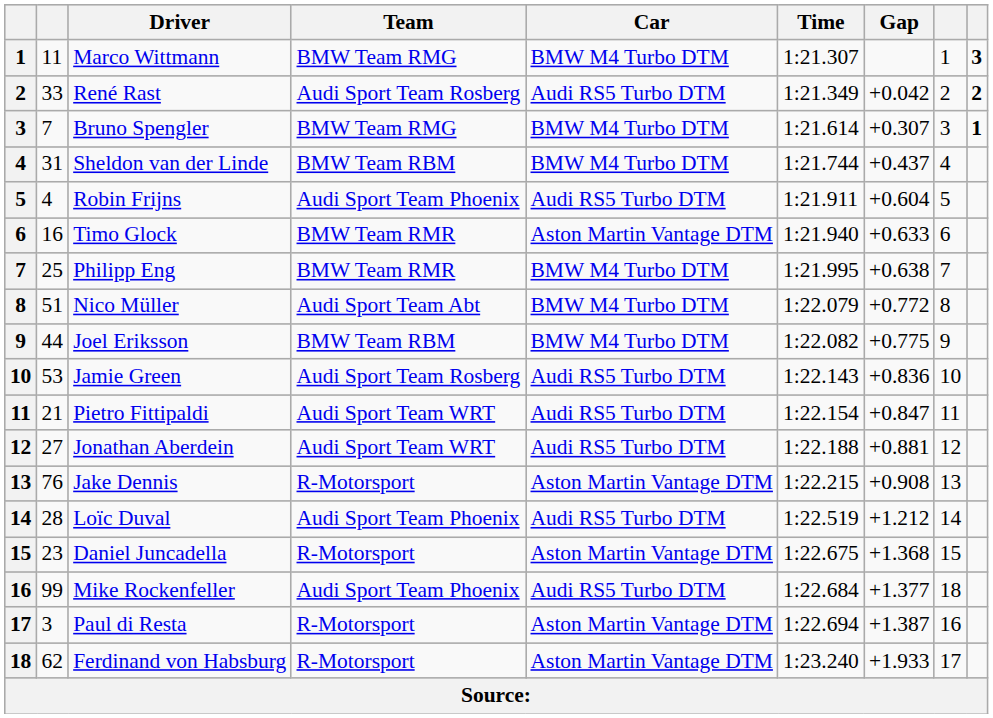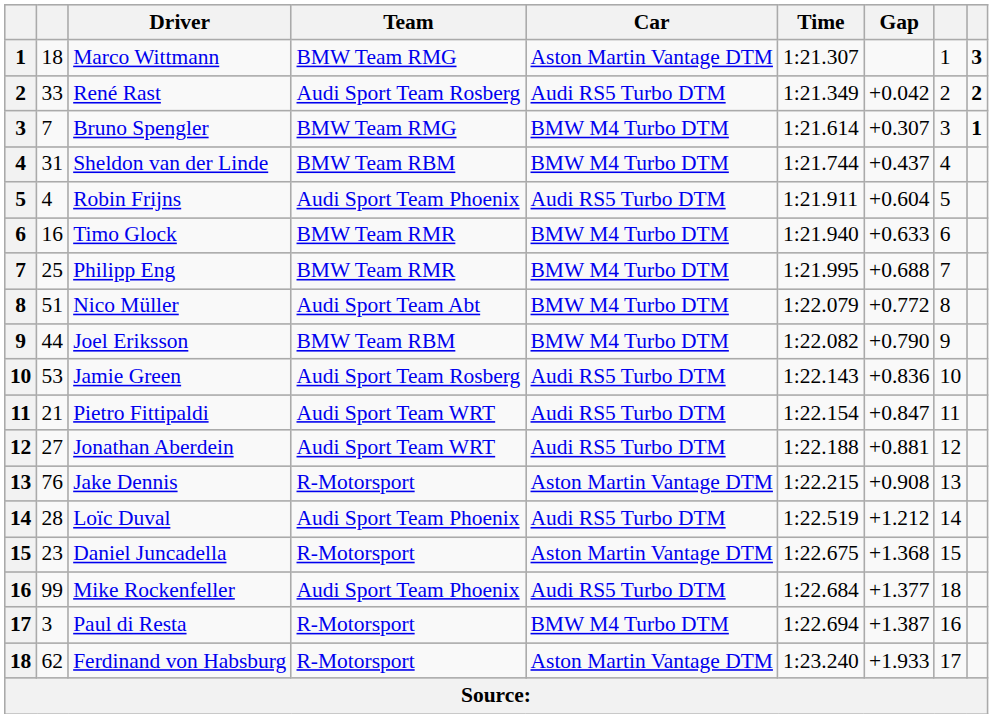 <table class="wikitable" style="font-size: 85%">
 <tr>
 <th></th>
 <th></th>
 <th>Driver</th>
 <th>Team</th>
 <th>Car</th>
 <th>Time</th>
 <th>Gap</th>
 <th></th>
 <th></th>
 </tr>
 <tr>
 <th>1</th>
-<td>11</td>
+<td>18</td>
 <td> <a href='#'>Marco Wittmann</a></td>
 <td><a href='#'>BMW Team RMG</a></td>
-<td><a href='#'>BMW M4 Turbo DTM</a></td>
+<td><a href='#'>Aston Martin Vantage DTM</a></td>
 <td>1:21.307</td>
 <td></td>
 <td>1</td>
 <td align=center><strong>3</strong></td>
 </tr>
 <tr>
 <th>2</th>
 <td>33</td>
 <td> <a href='#'>René Rast</a></td>
 <td><a href='#'>Audi Sport Team Rosberg</a></td>
 <td><a href='#'>Audi RS5 Turbo DTM</a></td>
 <td>1:21.349</td>
 <td>+0.042</td>
 <td>2</td>
 <td align=center><strong>2</strong></td>
 </tr>
 <tr>
 <th>3</th>
 <td>7</td>
 <td> <a href='#'>Bruno Spengler</a></td>
 <td><a href='#'>BMW Team RMG</a></td>
 <td><a href='#'>BMW M4 Turbo DTM</a></td>
 <td>1:21.614</td>
 <td>+0.307</td>
 <td>3</td>
 <td align=center><strong>1</strong></td>
 </tr>
 <tr>
 <th>4</th>
 <td>31</td>
 <td> <a href='#'>Sheldon van der Linde</a></td>
 <td><a href='#'>BMW Team RBM</a></td>
 <td><a href='#'>BMW M4 Turbo DTM</a></td>
 <td>1:21.744</td>
 <td>+0.437</td>
 <td>4</td>
 <td align=center></td>
 </tr>
 <tr>
 <th>5</th>
 <td>4</td>
 <td> <a href='#'>Robin Frijns</a></td>
 <td><a href='#'>Audi Sport Team Phoenix</a></td>
 <td><a href='#'>Audi RS5 Turbo DTM</a></td>
 <td>1:21.911</td>
 <td>+0.604</td>
 <td>5</td>
 <td align=center></td>
 </tr>
 <tr>
 <th>6</th>
 <td>16</td>
 <td> <a href='#'>Timo Glock</a></td>
 <td><a href='#'>BMW Team RMR</a></td>
-<td><a href='#'>Aston Martin Vantage DTM</a></td>
+<td><a href='#'>BMW M4 Turbo DTM</a></td>
 <td>1:21.940</td>
 <td>+0.633</td>
 <td>6</td>
 <td align=center></td>
 </tr>
 <tr>
 <th>7</th>
 <td>25</td>
 <td> <a href='#'>Philipp Eng</a></td>
 <td><a href='#'>BMW Team RMR</a></td>
 <td><a href='#'>BMW M4 Turbo DTM</a></td>
 <td>1:21.995</td>
-<td>+0.638</td>
+<td>+0.688</td>
 <td>7</td>
 <td align=center></td>
 </tr>
 <tr>
 <th>8</th>
 <td>51</td>
 <td> <a href='#'>Nico Müller</a></td>
 <td><a href='#'>Audi Sport Team Abt</a></td>
 <td><a href='#'>BMW M4 Turbo DTM</a></td>
 <td>1:22.079</td>
 <td>+0.772</td>
 <td>8</td>
 <td align=center></td>
 </tr>
 <tr>
 <th>9</th>
 <td>44</td>
 <td> <a href='#'>Joel Eriksson</a></td>
 <td><a href='#'>BMW Team RBM</a></td>
 <td><a href='#'>BMW M4 Turbo DTM</a></td>
 <td>1:22.082</td>
-<td>+0.775</td>
+<td>+0.790</td>
 <td>9</td>
 <td align=center></td>
 </tr>
 <tr>
 <th>10</th>
 <td>53</td>
 <td> <a href='#'>Jamie Green</a></td>
 <td><a href='#'>Audi Sport Team Rosberg</a></td>
 <td><a href='#'>Audi RS5 Turbo DTM</a></td>
 <td>1:22.143</td>
 <td>+0.836</td>
 <td>10</td>
 <td align=center></td>
 </tr>
 <tr>
 <th>11</th>
 <td>21</td>
 <td> <a href='#'>Pietro Fittipaldi</a></td>
 <td><a href='#'>Audi Sport Team WRT</a></td>
 <td><a href='#'>Audi RS5 Turbo DTM</a></td>
 <td>1:22.154</td>
 <td>+0.847</td>
 <td>11</td>
 <td align=center></td>
 </tr>
 <tr>
 <th>12</th>
 <td>27</td>
 <td> <a href='#'>Jonathan Aberdein</a></td>
 <td><a href='#'>Audi Sport Team WRT</a></td>
 <td><a href='#'>Audi RS5 Turbo DTM</a></td>
 <td>1:22.188</td>
 <td>+0.881</td>
 <td>12</td>
 <td align=center></td>
 </tr>
 <tr>
 <th>13</th>
 <td>76</td>
 <td> <a href='#'>Jake Dennis</a></td>
 <td><a href='#'>R-Motorsport</a></td>
 <td><a href='#'>Aston Martin Vantage DTM</a></td>
 <td>1:22.215</td>
 <td>+0.908</td>
 <td>13</td>
 <td align=center></td>
 </tr>
 <tr>
 <th>14</th>
 <td>28</td>
 <td> <a href='#'>Loïc Duval</a></td>
 <td><a href='#'>Audi Sport Team Phoenix</a></td>
 <td><a href='#'>Audi RS5 Turbo DTM</a></td>
 <td>1:22.519</td>
 <td>+1.212</td>
 <td>14</td>
 <td align=center></td>
 </tr>
 <tr>
 <th>15</th>
 <td>23</td>
 <td> <a href='#'>Daniel Juncadella</a></td>
 <td><a href='#'>R-Motorsport</a></td>
 <td><a href='#'>Aston Martin Vantage DTM</a></td>
 <td>1:22.675</td>
 <td>+1.368</td>
 <td>15</td>
 <td align=center></td>
 </tr>
 <tr>
 <th>16</th>
 <td>99</td>
 <td> <a href='#'>Mike Rockenfeller</a></td>
 <td><a href='#'>Audi Sport Team Phoenix</a></td>
 <td><a href='#'>Audi RS5 Turbo DTM</a></td>
 <td>1:22.684</td>
 <td>+1.377</td>
 <td>18</td>
 <td align=center></td>
 </tr>
 <tr>
 <th>17</th>
 <td>3</td>
 <td> <a href='#'>Paul di Resta</a></td>
 <td><a href='#'>R-Motorsport</a></td>
-<td><a href='#'>Aston Martin Vantage DTM</a></td>
+<td><a href='#'>BMW M4 Turbo DTM</a></td>
 <td>1:22.694</td>
 <td>+1.387</td>
 <td>16</td>
 <td align=center></td>
 </tr>
 <tr>
 <th>18</th>
 <td>62</td>
 <td> <a href='#'>Ferdinand von Habsburg</a></td>
 <td><a href='#'>R-Motorsport</a></td>
 <td><a href='#'>Aston Martin Vantage DTM</a></td>
 <td>1:23.240</td>
 <td>+1.933</td>
 <td>17</td>
 <td align=center></td>
 </tr>
 <tr>
 <th colspan=9>Source:</th>
 </tr>
 </table>
